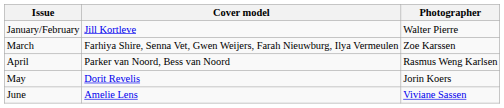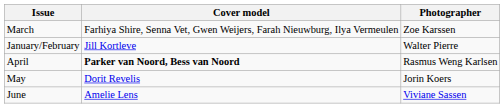 <table class="sortable wikitable">
 <tr>
 <th>Issue</th>
 <th>Cover model</th>
 <th>Photographer</th>
 </tr>
 <tr>
+<td>March</td>
+<td>Farhiya Shire, Senna Vet, Gwen Weijers, Farah Nieuwburg, Ilya Vermeulen</td>
+<td>Zoe Karssen</td>
+</tr>
+<tr>
 <td>January/February</td>
 <td><a href='#'>Jill Kortleve</a></td>
 <td>Walter Pierre</td>
 </tr>
 <tr>
-<td>March</td>
-<td>Farhiya Shire, Senna Vet, Gwen Weijers, Farah Nieuwburg, Ilya Vermeulen</td>
-<td>Zoe Karssen</td>
-</tr>
-<tr>
 <td>April</td>
-<td>Parker van Noord, Bess van Noord</td>
+<td><strong>Parker van Noord, Bess van Noord</strong></td>
 <td>Rasmus Weng Karlsen</td>
 </tr>
 <tr>
 <td>May</td>
 <td><a href='#'>Dorit Revelis</a></td>
 <td>Jorin Koers</td>
 </tr>
 <tr>
 <td>June</td>
 <td><a href='#'>Amelie Lens</a></td>
 <td><a href='#'>Viviane Sassen</a></td>
 </tr>
 </table>
